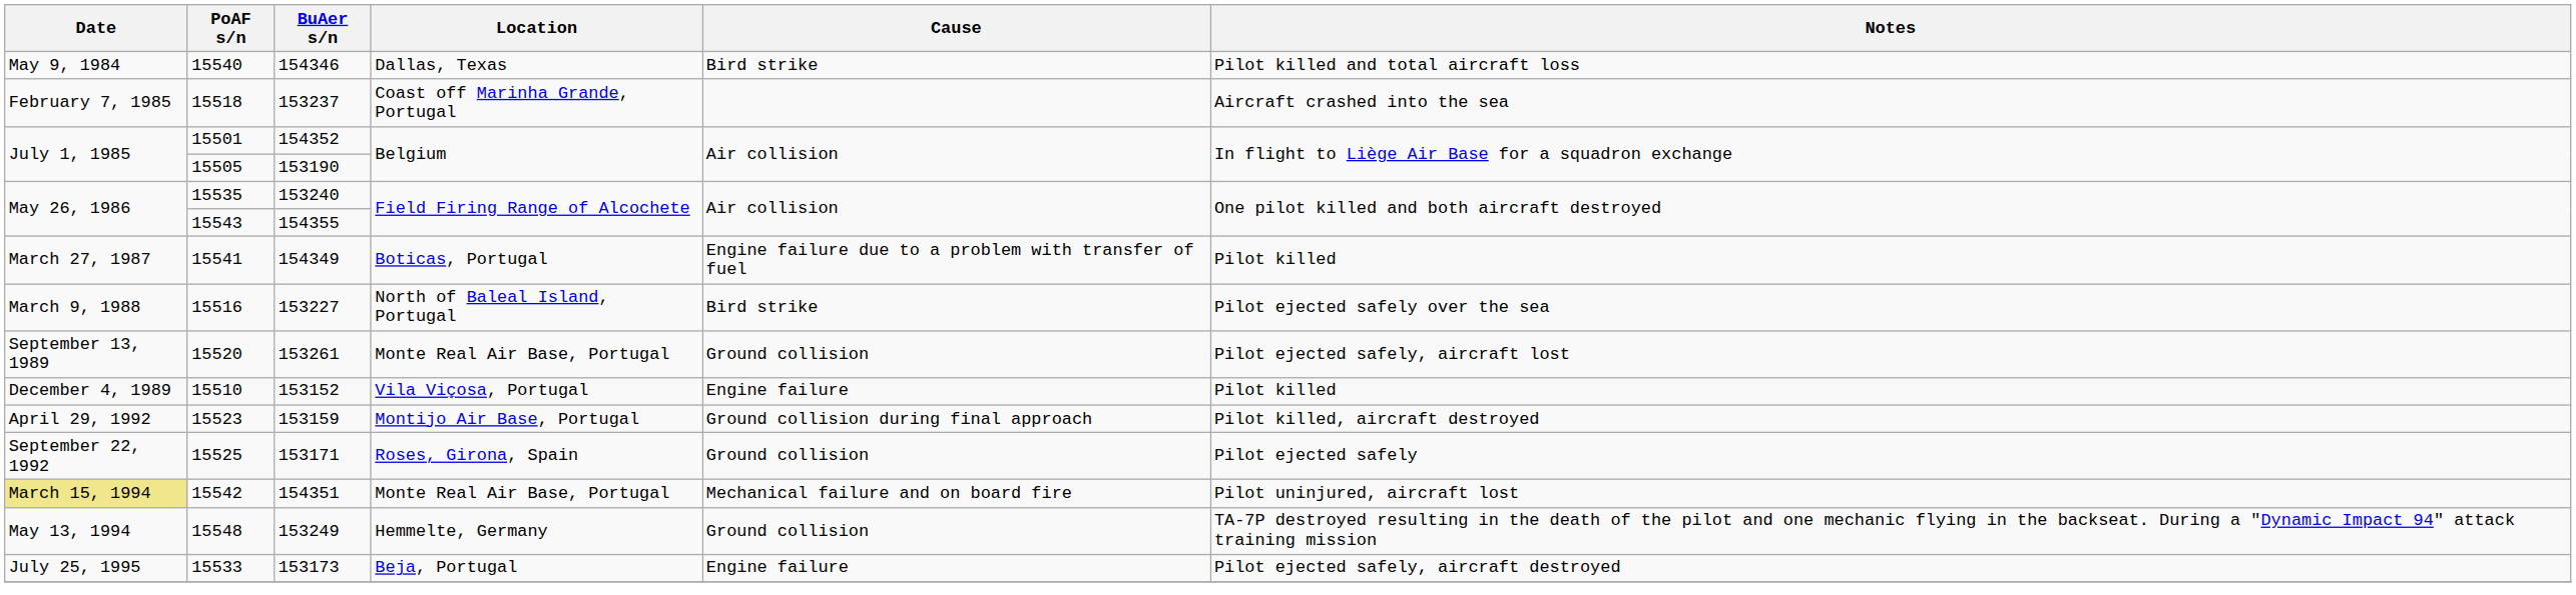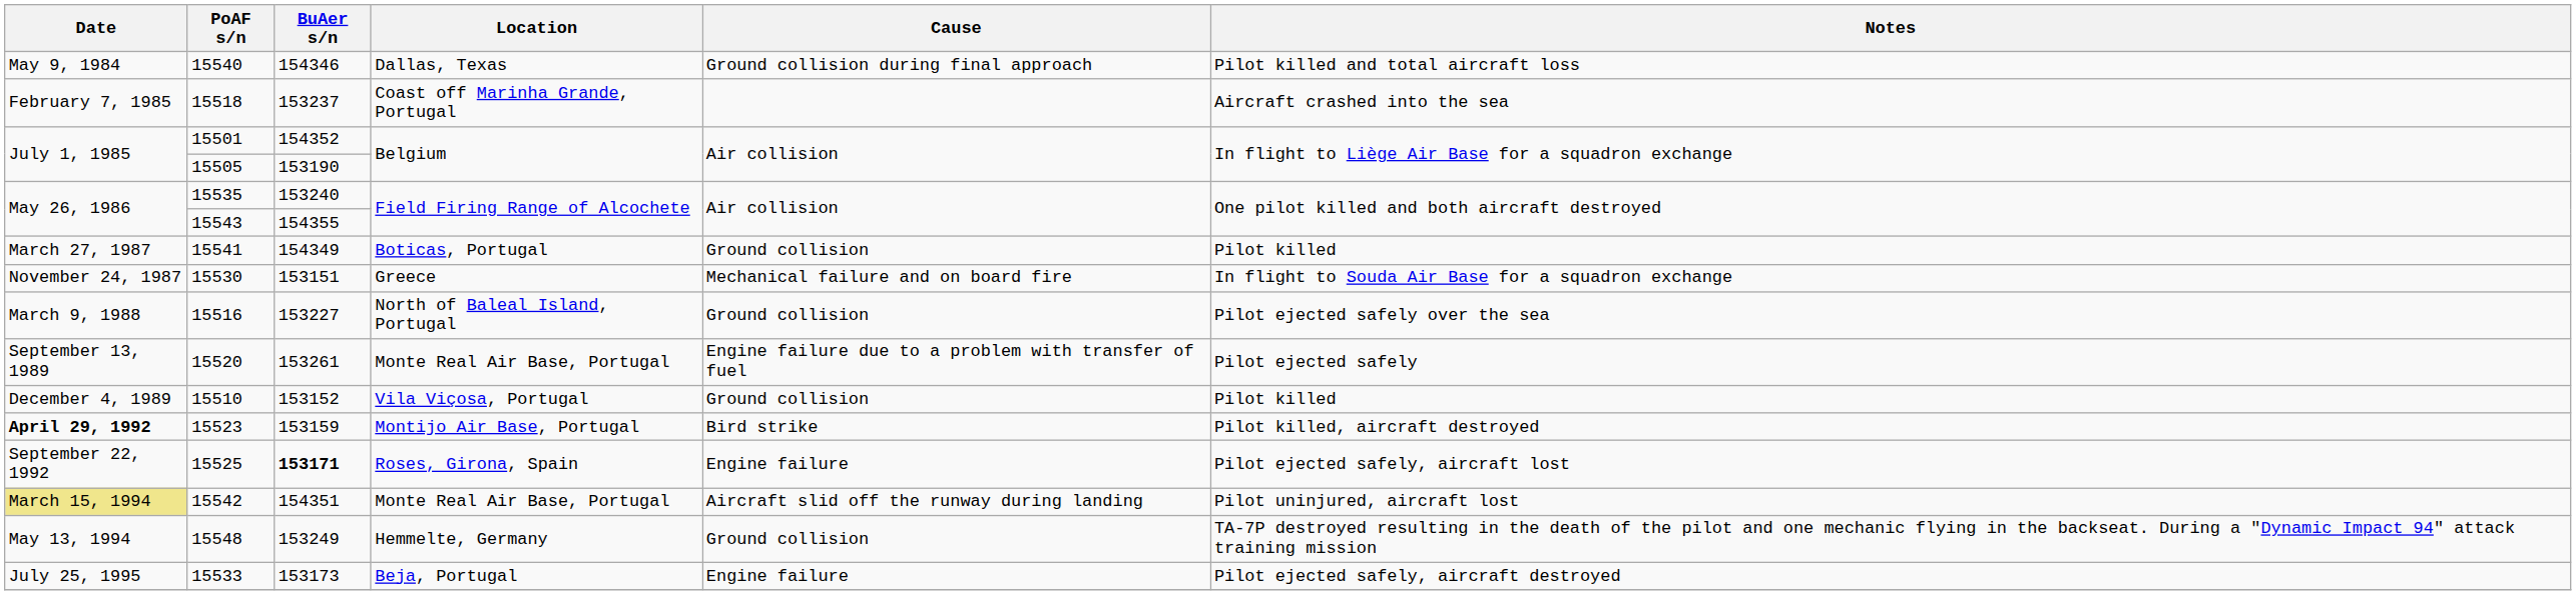 <table class="wikitable">
 <tr>
 <th>Date</th>
 <th>PoAF s/n</th>
 <th><a href='#'>BuAer</a> s/n</th>
 <th>Location</th>
 <th>Cause</th>
 <th>Notes</th>
 </tr>
 <tr>
 <td>May 9, 1984</td>
 <td>15540</td>
 <td>154346</td>
 <td>Dallas, Texas</td>
-<td>Bird strike</td>
+<td>Ground collision during final approach</td>
 <td>Pilot killed and total aircraft loss</td>
 </tr>
 <tr>
 <td>February 7, 1985</td>
 <td>15518</td>
 <td>153237</td>
 <td>Coast off <a href='#'>Marinha Grande</a>, Portugal</td>
 <td></td>
 <td>Aircraft crashed into the sea</td>
 </tr>
 <tr>
 <td rowspan="2">July 1, 1985</td>
 <td>15501</td>
 <td>154352</td>
 <td rowspan="2">Belgium</td>
 <td rowspan="2">Air collision</td>
 <td rowspan="2">In flight to <a href='#'>Liège Air Base</a> for a squadron exchange</td>
 </tr>
 <tr>
 <td>15505</td>
 <td>153190</td>
 </tr>
 <tr>
 <td rowspan="2">May 26, 1986</td>
 <td>15535</td>
 <td>153240</td>
 <td rowspan="2"><a href='#'>Field Firing Range of Alcochete</a></td>
 <td rowspan="2">Air collision</td>
 <td rowspan="2">One pilot killed and both aircraft destroyed</td>
 </tr>
 <tr>
 <td>15543</td>
 <td>154355</td>
 </tr>
 <tr>
 <td>March 27, 1987</td>
 <td>15541</td>
 <td>154349</td>
 <td><a href='#'>Boticas</a>, Portugal</td>
-<td>Engine failure due to a problem with transfer of fuel</td>
+<td>Ground collision</td>
 <td>Pilot killed</td>
+</tr>
+<tr>
+<td>November 24, 1987</td>
+<td>15530</td>
+<td>153151</td>
+<td>Greece</td>
+<td>Mechanical failure and on board fire</td>
+<td>In flight to <a href='#'>Souda Air Base</a> for a squadron exchange</td>
 </tr>
 <tr>
 <td>March 9, 1988</td>
 <td>15516</td>
 <td>153227</td>
 <td>North of <a href='#'>Baleal Island</a>, Portugal</td>
-<td>Bird strike</td>
+<td>Ground collision</td>
 <td>Pilot ejected safely over the sea</td>
 </tr>
 <tr>
 <td>September 13, 1989</td>
 <td>15520</td>
 <td>153261</td>
 <td>Monte Real Air Base, Portugal</td>
-<td>Ground collision</td>
-<td>Pilot ejected safely, aircraft lost</td>
+<td>Engine failure due to a problem with transfer of fuel</td>
+<td>Pilot ejected safely</td>
 </tr>
 <tr>
 <td>December 4, 1989</td>
 <td>15510</td>
 <td>153152</td>
 <td><a href='#'>Vila Viçosa</a>, Portugal</td>
-<td>Engine failure</td>
+<td>Ground collision</td>
 <td>Pilot killed</td>
 </tr>
 <tr>
-<td>April 29, 1992</td>
+<td><strong>April 29, 1992</strong></td>
 <td>15523</td>
 <td>153159</td>
 <td><a href='#'>Montijo Air Base</a>, Portugal</td>
-<td>Ground collision during final approach</td>
+<td>Bird strike</td>
 <td>Pilot killed, aircraft destroyed</td>
 </tr>
 <tr>
 <td>September 22, 1992</td>
 <td>15525</td>
-<td>153171</td>
+<td><strong>153171</strong></td>
 <td><a href='#'>Roses, Girona</a>, Spain</td>
-<td>Ground collision</td>
-<td>Pilot ejected safely</td>
+<td>Engine failure</td>
+<td>Pilot ejected safely, aircraft lost</td>
 </tr>
 <tr>
 <td style="background: khaki;">March 15, 1994</td>
 <td>15542</td>
 <td>154351</td>
 <td>Monte Real Air Base, Portugal</td>
-<td>Mechanical failure and on board fire</td>
+<td>Aircraft slid off the runway during landing</td>
 <td>Pilot uninjured, aircraft lost</td>
 </tr>
 <tr>
 <td>May 13, 1994</td>
 <td>15548</td>
 <td>153249</td>
 <td>Hemmelte, Germany</td>
 <td>Ground collision</td>
 <td>TA-7P destroyed resulting in the death of the pilot and one mechanic flying in the backseat. During a "<a href='#'>Dynamic Impact 94</a>" attack training mission</td>
 </tr>
 <tr>
 <td>July 25, 1995</td>
 <td>15533</td>
 <td>153173</td>
 <td><a href='#'>Beja</a>, Portugal</td>
 <td>Engine failure</td>
 <td>Pilot ejected safely, aircraft destroyed</td>
 </tr>
 <tr>
 </tr>
 </table>
